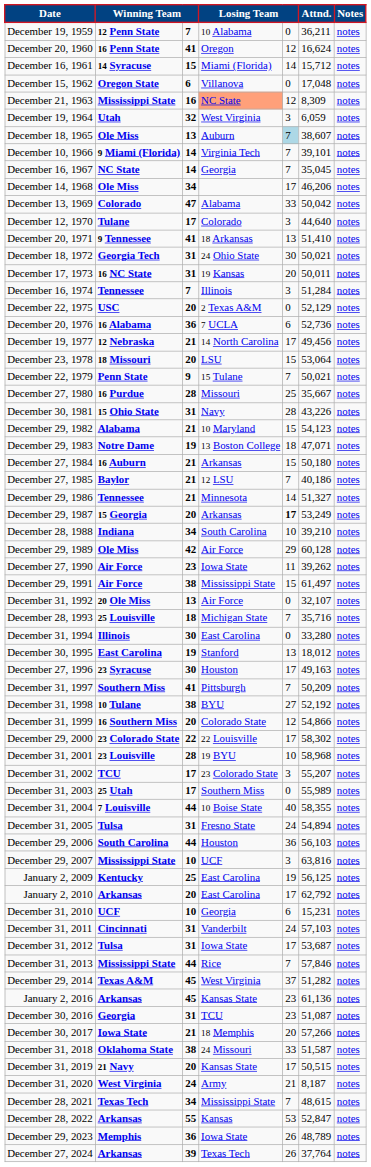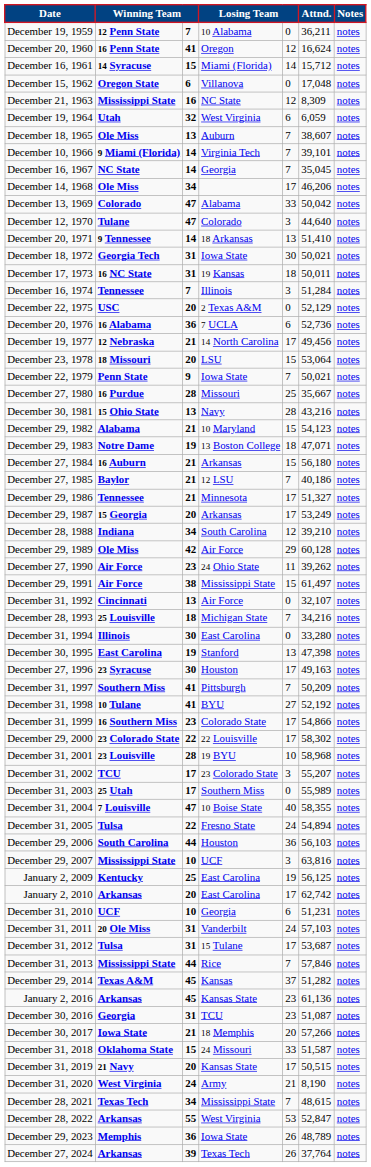 <table class="wikitable">
 <tr>
 <th style="background:#014282; color:#FFFFFF; border: 2px solid #D01623;">Date</th>
 <th style="background:#014282; color:#FFFFFF; border: 2px solid #D01623;" colspan="2">Winning Team</th>
 <th style="background:#014282; color:#FFFFFF; border: 2px solid #D01623;" colspan="2">Losing Team</th>
 <th style="background:#014282; color:#FFFFFF; border: 2px solid #D01623;">Attnd.</th>
 <th style="background:#014282; color:#FFFFFF; border: 2px solid #D01623;">Notes</th>
 </tr>
 <tr>
 <td>December 19, 1959</td>
 <td><strong><small>12</small> <a href='#'>Penn State</a></strong></td>
 <td><strong>7</strong></td>
 <td><small>10</small> <a href='#'>Alabama</a></td>
 <td>0</td>
 <td>36,211</td>
 <td><a href='#'>notes</a></td>
 </tr>
 <tr>
 <td>December 20, 1960</td>
 <td><strong><small>16</small> <a href='#'>Penn State</a></strong></td>
 <td><strong>41</strong></td>
 <td><a href='#'>Oregon</a></td>
 <td>12</td>
 <td>16,624</td>
 <td><a href='#'>notes</a></td>
 </tr>
 <tr>
 <td>December 16, 1961</td>
 <td><strong><small>14</small> <a href='#'>Syracuse</a></strong></td>
 <td><strong>15</strong></td>
 <td><a href='#'>Miami (Florida)</a></td>
 <td>14</td>
 <td>15,712</td>
 <td><a href='#'>notes</a></td>
 </tr>
 <tr>
 <td>December 15, 1962</td>
 <td><strong><a href='#'>Oregon State</a></strong></td>
 <td><strong>6</strong></td>
 <td><a href='#'>Villanova</a></td>
 <td>0</td>
 <td>17,048</td>
 <td><a href='#'>notes</a></td>
 </tr>
 <tr>
 <td>December 21, 1963</td>
 <td><strong><a href='#'>Mississippi State</a></strong></td>
 <td><strong>16</strong></td>
-<td style="background: lightsalmon;"><a href='#'>NC State</a></td>
+<td><a href='#'>NC State</a></td>
 <td>12</td>
 <td>8,309</td>
 <td><a href='#'>notes</a></td>
 </tr>
 <tr>
 <td>December 19, 1964</td>
 <td><strong><a href='#'>Utah</a></strong></td>
 <td><strong>32</strong></td>
 <td><a href='#'>West Virginia</a></td>
-<td>3</td>
+<td>6</td>
 <td>6,059</td>
 <td><a href='#'>notes</a></td>
 </tr>
 <tr>
 <td>December 18, 1965</td>
 <td><strong><a href='#'>Ole Miss</a></strong></td>
 <td><strong>13</strong></td>
 <td><a href='#'>Auburn</a></td>
-<td style="background: lightblue;">7</td>
+<td>7</td>
 <td>38,607</td>
 <td><a href='#'>notes</a></td>
 </tr>
 <tr>
 <td>December 10, 1966</td>
 <td><strong><small>9</small> <a href='#'>Miami (Florida)</a></strong></td>
 <td><strong>14</strong></td>
 <td><a href='#'>Virginia Tech</a></td>
 <td>7</td>
 <td>39,101</td>
 <td><a href='#'>notes</a></td>
 </tr>
 <tr>
 <td>December 16, 1967</td>
 <td><strong><a href='#'>NC State</a></strong></td>
 <td><strong>14</strong></td>
 <td><a href='#'>Georgia</a></td>
 <td>7</td>
 <td>35,045</td>
 <td><a href='#'>notes</a></td>
 </tr>
 <tr>
 <td>December 14, 1968</td>
 <td><strong><a href='#'>Ole Miss</a></strong></td>
 <td><strong>34</strong></td>
 <td></td>
 <td>17</td>
 <td>46,206</td>
 <td><a href='#'>notes</a></td>
 </tr>
 <tr>
 <td>December 13, 1969</td>
 <td><strong><a href='#'>Colorado</a></strong></td>
 <td><strong>47</strong></td>
 <td><a href='#'>Alabama</a></td>
 <td>33</td>
 <td>50,042</td>
 <td><a href='#'>notes</a></td>
 </tr>
 <tr>
 <td>December 12, 1970</td>
 <td><strong><a href='#'>Tulane</a></strong></td>
-<td><strong>17</strong></td>
+<td><strong>47</strong></td>
 <td><a href='#'>Colorado</a></td>
 <td>3</td>
 <td>44,640</td>
 <td><a href='#'>notes</a></td>
 </tr>
 <tr>
 <td>December 20, 1971</td>
 <td><strong><small>9</small> <a href='#'>Tennessee</a></strong></td>
-<td><strong>41</strong></td>
+<td><strong>14</strong></td>
 <td><small>18</small> <a href='#'>Arkansas</a></td>
 <td>13</td>
 <td>51,410</td>
 <td><a href='#'>notes</a></td>
 </tr>
 <tr>
 <td>December 18, 1972</td>
 <td><strong><a href='#'>Georgia Tech</a></strong></td>
 <td><strong>31</strong></td>
-<td><small>24</small> <a href='#'>Ohio State</a></td>
+<td><a href='#'>Iowa State</a></td>
 <td>30</td>
 <td>50,021</td>
 <td><a href='#'>notes</a></td>
 </tr>
 <tr>
 <td>December 17, 1973</td>
 <td><strong><small>16</small> <a href='#'>NC State</a></strong></td>
 <td><strong>31</strong></td>
 <td><small>19</small> <a href='#'>Kansas</a></td>
-<td>20</td>
+<td>18</td>
 <td>50,011</td>
 <td><a href='#'>notes</a></td>
 </tr>
 <tr>
 <td>December 16, 1974</td>
 <td><strong><a href='#'>Tennessee</a></strong></td>
 <td><strong>7</strong></td>
 <td><a href='#'>Illinois</a></td>
 <td>3</td>
 <td>51,284</td>
 <td><a href='#'>notes</a></td>
 </tr>
 <tr>
 <td>December 22, 1975</td>
 <td><strong><a href='#'>USC</a></strong></td>
 <td><strong>20</strong></td>
 <td><small>2</small> <a href='#'>Texas A&M</a></td>
 <td>0</td>
 <td>52,129</td>
 <td><a href='#'>notes</a></td>
 </tr>
 <tr>
 <td>December 20, 1976</td>
 <td><strong><small>16</small> <a href='#'>Alabama</a></strong></td>
 <td><strong>36</strong></td>
 <td><small>7</small> <a href='#'>UCLA</a></td>
 <td>6</td>
 <td>52,736</td>
 <td><a href='#'>notes</a></td>
 </tr>
 <tr>
 <td>December 19, 1977</td>
 <td><strong><small>12</small> <a href='#'>Nebraska</a></strong></td>
 <td><strong>21</strong></td>
 <td><small>14</small> <a href='#'>North Carolina</a></td>
 <td>17</td>
 <td>49,456</td>
 <td><a href='#'>notes</a></td>
 </tr>
 <tr>
 <td>December 23, 1978</td>
 <td><strong><small>18</small> <a href='#'>Missouri</a></strong></td>
 <td><strong>20</strong></td>
 <td><a href='#'>LSU</a></td>
 <td>15</td>
 <td>53,064</td>
 <td><a href='#'>notes</a></td>
 </tr>
 <tr>
 <td>December 22, 1979</td>
 <td><strong><a href='#'>Penn State</a></strong></td>
 <td><strong>9</strong></td>
-<td><small>15</small> <a href='#'>Tulane</a></td>
+<td><a href='#'>Iowa State</a></td>
 <td>7</td>
 <td>50,021</td>
 <td><a href='#'>notes</a></td>
 </tr>
 <tr>
 <td>December 27, 1980</td>
 <td><strong><small>16</small> <a href='#'>Purdue</a></strong></td>
 <td><strong>28</strong></td>
 <td><a href='#'>Missouri</a></td>
 <td>25</td>
 <td>35,667</td>
 <td><a href='#'>notes</a></td>
 </tr>
 <tr>
 <td>December 30, 1981</td>
 <td><strong><small>15</small> <a href='#'>Ohio State</a></strong></td>
-<td><strong>31</strong></td>
+<td><strong>13</strong></td>
 <td><a href='#'>Navy</a></td>
 <td>28</td>
-<td>43,226</td>
+<td>43,216</td>
 <td><a href='#'>notes</a></td>
 </tr>
 <tr>
 <td>December 29, 1982</td>
 <td><strong><a href='#'>Alabama</a></strong></td>
 <td><strong>21</strong></td>
 <td><small>10</small> <a href='#'>Maryland</a></td>
 <td>15</td>
 <td>54,123</td>
 <td><a href='#'>notes</a></td>
 </tr>
 <tr>
 <td>December 29, 1983</td>
 <td><strong><a href='#'>Notre Dame</a></strong></td>
 <td><strong>19</strong></td>
 <td><small>13</small> <a href='#'>Boston College</a></td>
 <td>18</td>
 <td>47,071</td>
 <td><a href='#'>notes</a></td>
 </tr>
 <tr>
 <td>December 27, 1984</td>
 <td><strong><small>16</small> <a href='#'>Auburn</a></strong></td>
 <td><strong>21</strong></td>
 <td><a href='#'>Arkansas</a></td>
 <td>15</td>
-<td>50,180</td>
+<td>56,180</td>
 <td><a href='#'>notes</a></td>
 </tr>
 <tr>
 <td>December 27, 1985</td>
 <td><strong><a href='#'>Baylor</a></strong></td>
 <td><strong>21</strong></td>
 <td><small>12</small> <a href='#'>LSU</a></td>
 <td>7</td>
 <td>40,186</td>
 <td><a href='#'>notes</a></td>
 </tr>
 <tr>
 <td>December 29, 1986</td>
 <td><strong><a href='#'>Tennessee</a></strong></td>
 <td><strong>21</strong></td>
 <td><a href='#'>Minnesota</a></td>
-<td>14</td>
+<td>17</td>
 <td>51,327</td>
 <td><a href='#'>notes</a></td>
 </tr>
 <tr>
 <td>December 29, 1987</td>
 <td><strong><small>15</small> <a href='#'>Georgia</a></strong></td>
 <td><strong>20</strong></td>
 <td><a href='#'>Arkansas</a></td>
-<td><strong>17</strong></td>
+<td>17</td>
 <td>53,249</td>
 <td><a href='#'>notes</a></td>
 </tr>
 <tr>
 <td>December 28, 1988</td>
 <td><strong><a href='#'>Indiana</a></strong></td>
 <td><strong>34</strong></td>
 <td><a href='#'>South Carolina</a></td>
-<td>10</td>
+<td>12</td>
 <td>39,210</td>
 <td><a href='#'>notes</a></td>
 </tr>
 <tr>
 <td>December 29, 1989</td>
 <td><strong><a href='#'>Ole Miss</a></strong></td>
 <td><strong>42</strong></td>
 <td><a href='#'>Air Force</a></td>
 <td>29</td>
 <td>60,128</td>
 <td><a href='#'>notes</a></td>
 </tr>
 <tr>
 <td>December 27, 1990</td>
 <td><strong><a href='#'>Air Force</a></strong></td>
 <td><strong>23</strong></td>
-<td><a href='#'>Iowa State</a></td>
+<td><small>24</small> <a href='#'>Ohio State</a></td>
 <td>11</td>
 <td>39,262</td>
 <td><a href='#'>notes</a></td>
 </tr>
 <tr>
 <td>December 29, 1991</td>
 <td><strong><a href='#'>Air Force</a></strong></td>
 <td><strong>38</strong></td>
 <td><a href='#'>Mississippi State</a></td>
 <td>15</td>
 <td>61,497</td>
 <td><a href='#'>notes</a></td>
 </tr>
 <tr>
 <td>December 31, 1992</td>
-<td><strong><small>20</small> <a href='#'>Ole Miss</a></strong></td>
+<td><strong><a href='#'>Cincinnati</a></strong></td>
 <td><strong>13</strong></td>
 <td><a href='#'>Air Force</a></td>
 <td>0</td>
 <td>32,107</td>
 <td><a href='#'>notes</a></td>
 </tr>
 <tr>
 <td>December 28, 1993</td>
 <td><strong><small>25</small> <a href='#'>Louisville</a></strong></td>
 <td><strong>18</strong></td>
 <td><a href='#'>Michigan State</a></td>
 <td>7</td>
-<td>35,716</td>
+<td>34,216</td>
 <td><a href='#'>notes</a></td>
 </tr>
 <tr>
 <td>December 31, 1994</td>
 <td><strong><a href='#'>Illinois</a></strong></td>
 <td><strong>30</strong></td>
 <td><a href='#'>East Carolina</a></td>
 <td>0</td>
 <td>33,280</td>
 <td><a href='#'>notes</a></td>
 </tr>
 <tr>
 <td>December 30, 1995</td>
 <td><strong><a href='#'>East Carolina</a></strong></td>
 <td><strong>19</strong></td>
 <td><a href='#'>Stanford</a></td>
 <td>13</td>
-<td>18,012</td>
+<td>47,398</td>
 <td><a href='#'>notes</a></td>
 </tr>
 <tr>
 <td>December 27, 1996</td>
 <td><strong><small>23</small> <a href='#'>Syracuse</a></strong></td>
 <td><strong>30</strong></td>
 <td><a href='#'>Houston</a></td>
 <td>17</td>
 <td>49,163</td>
 <td><a href='#'>notes</a></td>
 </tr>
 <tr>
 <td>December 31, 1997</td>
 <td><strong><a href='#'>Southern Miss</a></strong></td>
 <td><strong>41</strong></td>
 <td><a href='#'>Pittsburgh</a></td>
 <td>7</td>
 <td>50,209</td>
 <td><a href='#'>notes</a></td>
 </tr>
 <tr>
 <td>December 31, 1998</td>
 <td><strong><small>10</small> <a href='#'>Tulane</a></strong></td>
-<td><strong>38</strong></td>
+<td><strong>41</strong></td>
 <td><a href='#'>BYU</a></td>
 <td>27</td>
 <td>52,192</td>
 <td><a href='#'>notes</a></td>
 </tr>
 <tr>
 <td>December 31, 1999</td>
 <td><strong><small>16</small> <a href='#'>Southern Miss</a></strong></td>
-<td><strong>20</strong></td>
+<td><strong>23</strong></td>
 <td><a href='#'>Colorado State</a></td>
-<td>12</td>
+<td>17</td>
 <td>54,866</td>
 <td><a href='#'>notes</a></td>
 </tr>
 <tr>
 <td>December 29, 2000</td>
 <td><strong><small>23</small> <a href='#'>Colorado State</a></strong></td>
 <td><strong>22</strong></td>
 <td><small>22</small> <a href='#'>Louisville</a></td>
 <td>17</td>
 <td>58,302</td>
 <td><a href='#'>notes</a></td>
 </tr>
 <tr>
 <td>December 31, 2001</td>
 <td><strong><small>23</small> <a href='#'>Louisville</a></strong></td>
 <td><strong>28</strong></td>
 <td><small>19</small> <a href='#'>BYU</a></td>
 <td>10</td>
 <td>58,968</td>
 <td><a href='#'>notes</a></td>
 </tr>
 <tr>
 <td>December 31, 2002</td>
 <td><strong><a href='#'>TCU</a></strong></td>
 <td><strong>17</strong></td>
 <td><small>23</small> <a href='#'>Colorado State</a></td>
 <td>3</td>
 <td>55,207</td>
 <td><a href='#'>notes</a></td>
 </tr>
 <tr>
 <td>December 31, 2003</td>
 <td><strong><small>25</small> <a href='#'>Utah</a></strong></td>
 <td><strong>17</strong></td>
 <td><a href='#'>Southern Miss</a></td>
 <td>0</td>
 <td>55,989</td>
 <td><a href='#'>notes</a></td>
 </tr>
 <tr>
 <td>December 31, 2004</td>
 <td><strong><small>7</small> <a href='#'>Louisville</a></strong></td>
-<td><strong>44</strong></td>
+<td><strong>47</strong></td>
 <td><small>10</small> <a href='#'>Boise State</a></td>
 <td>40</td>
 <td>58,355</td>
 <td><a href='#'>notes</a></td>
 </tr>
 <tr>
 <td>December 31, 2005</td>
 <td><strong><a href='#'>Tulsa</a></strong></td>
-<td><strong>31</strong></td>
+<td><strong>22</strong></td>
 <td><a href='#'>Fresno State</a></td>
 <td>24</td>
 <td>54,894</td>
 <td><a href='#'>notes</a></td>
 </tr>
 <tr>
 <td>December 29, 2006</td>
 <td><strong><a href='#'>South Carolina</a></strong></td>
 <td><strong>44</strong></td>
 <td><a href='#'>Houston</a></td>
 <td>36</td>
 <td>56,103</td>
 <td><a href='#'>notes</a></td>
 </tr>
 <tr>
 <td>December 29, 2007</td>
 <td><strong><a href='#'>Mississippi State</a></strong></td>
 <td><strong>10</strong></td>
 <td><a href='#'>UCF</a></td>
 <td>3</td>
 <td>63,816</td>
 <td><a href='#'>notes</a></td>
 </tr>
 <tr>
 <td align=right>January 2, 2009</td>
 <td><strong><a href='#'>Kentucky</a></strong></td>
 <td><strong>25</strong></td>
 <td><a href='#'>East Carolina</a></td>
 <td>19</td>
 <td>56,125</td>
 <td><a href='#'>notes</a></td>
 </tr>
 <tr>
 <td align=right>January 2, 2010</td>
 <td><strong><a href='#'>Arkansas</a> </strong></td>
 <td><strong>20</strong></td>
 <td><a href='#'>East Carolina</a></td>
 <td>17 </td>
-<td>62,792</td>
+<td>62,742</td>
 <td><a href='#'>notes</a></td>
 </tr>
 <tr>
 <td>December 31, 2010</td>
 <td><strong><a href='#'>UCF</a></strong></td>
 <td><strong>10</strong></td>
 <td><a href='#'>Georgia</a></td>
 <td>6</td>
-<td>15,231</td>
+<td>51,231</td>
 <td><a href='#'>notes</a></td>
 </tr>
 <tr>
 <td>December 31, 2011</td>
-<td><strong><a href='#'>Cincinnati</a></strong></td>
+<td><strong><small>20</small> <a href='#'>Ole Miss</a></strong></td>
 <td><strong>31</strong></td>
 <td><a href='#'>Vanderbilt</a></td>
 <td>24</td>
 <td>57,103</td>
 <td><a href='#'>notes</a></td>
 </tr>
 <tr>
 <td>December 31, 2012</td>
 <td><strong><a href='#'>Tulsa</a></strong></td>
 <td><strong>31</strong></td>
-<td><a href='#'>Iowa State</a></td>
+<td><small>15</small> <a href='#'>Tulane</a></td>
 <td>17</td>
 <td>53,687</td>
 <td><a href='#'>notes</a></td>
 </tr>
 <tr>
 <td>December 31, 2013</td>
 <td><strong><a href='#'>Mississippi State</a></strong></td>
 <td><strong>44</strong></td>
 <td><a href='#'>Rice</a></td>
 <td>7</td>
 <td>57,846</td>
 <td><a href='#'>notes</a></td>
 </tr>
 <tr>
 <td>December 29, 2014</td>
 <td><a href='#'><strong>Texas A&M</strong></a></td>
 <td><strong>45</strong></td>
-<td><a href='#'>West Virginia</a></td>
+<td><a href='#'>Kansas</a></td>
 <td>37</td>
 <td>51,282</td>
 <td><a href='#'>notes</a></td>
 </tr>
 <tr>
 <td align=right>January 2, 2016</td>
 <td><a href='#'><strong>Arkansas</strong></a></td>
 <td><strong>45</strong></td>
 <td><a href='#'>Kansas State</a></td>
 <td>23</td>
 <td>61,136</td>
 <td><a href='#'>notes</a></td>
 </tr>
 <tr>
 <td>December 30, 2016</td>
 <td><a href='#'><strong>Georgia</strong></a></td>
 <td><strong>31</strong></td>
 <td><a href='#'>TCU</a></td>
 <td>23</td>
 <td>51,087</td>
 <td><a href='#'>notes</a></td>
 </tr>
 <tr>
 <td>December 30, 2017</td>
 <td><a href='#'><strong>Iowa State</strong></a></td>
 <td><strong>21</strong></td>
 <td><small>18</small> <a href='#'>Memphis</a></td>
 <td>20</td>
 <td>57,266</td>
 <td><a href='#'>notes</a></td>
 </tr>
 <tr>
 <td>December 31, 2018</td>
 <td><strong><a href='#'>Oklahoma State</a></strong></td>
-<td><strong>38</strong></td>
+<td><strong>15</strong></td>
 <td><small>24</small> <a href='#'>Missouri</a></td>
 <td>33</td>
 <td>51,587</td>
 <td><a href='#'>notes</a></td>
 </tr>
 <tr>
 <td>December 31, 2019</td>
 <td><strong><small>21</small> <a href='#'>Navy</a></strong></td>
 <td><strong>20</strong></td>
 <td><a href='#'>Kansas State</a></td>
 <td>17</td>
 <td>50,515</td>
 <td><a href='#'>notes</a></td>
 </tr>
 <tr>
 <td>December 31, 2020</td>
 <td><strong><a href='#'>West Virginia</a></strong></td>
 <td><strong>24</strong></td>
 <td><a href='#'>Army</a></td>
 <td>21</td>
-<td>8,187</td>
+<td>8,190</td>
 <td><a href='#'>notes</a></td>
 </tr>
 <tr>
 <td>December 28, 2021</td>
 <td><strong><a href='#'>Texas Tech</a></strong></td>
 <td><strong>34</strong></td>
 <td><a href='#'>Mississippi State</a></td>
 <td>7</td>
 <td>48,615</td>
 <td><a href='#'>notes</a></td>
 </tr>
 <tr>
 <td>December 28, 2022</td>
 <td><strong><a href='#'>Arkansas</a></strong></td>
 <td><strong>55</strong></td>
-<td><a href='#'>Kansas</a></td>
+<td><a href='#'>West Virginia</a></td>
 <td>53 </td>
 <td>52,847</td>
 <td><a href='#'>notes</a></td>
 </tr>
 <tr>
 <td>December 29, 2023</td>
 <td><strong><a href='#'>Memphis</a></strong></td>
 <td><strong>36</strong></td>
 <td><a href='#'>Iowa State</a></td>
 <td>26</td>
 <td>48,789</td>
 <td><a href='#'>notes</a></td>
 </tr>
 <tr>
 <td>December 27, 2024</td>
 <td><strong><a href='#'>Arkansas</a></strong></td>
 <td><strong>39</strong></td>
 <td><a href='#'>Texas Tech</a></td>
 <td>26</td>
 <td>37,764</td>
 <td><a href='#'>notes</a></td>
 </tr>
 </table>
